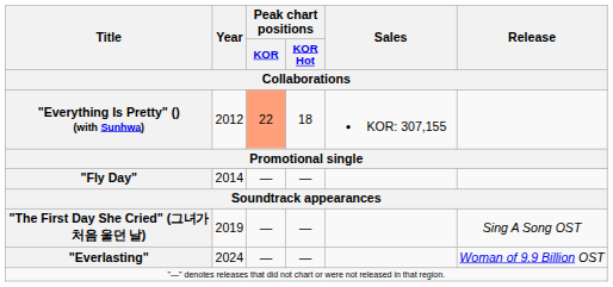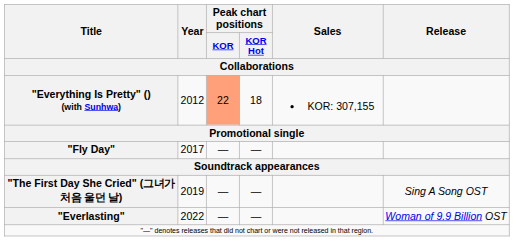 <table class="wikitable plainrowheaders" style="text-align:center;" border="1">
 <tr>
 <th scope="col" rowspan="2" style="width:16em;">Title</th>
 <th scope="col" rowspan="2">Year</th>
 <th scope="col" colspan="2">Peak chart positions</th>
 <th scope="col" rowspan="2" style="width:10em;">Sales</th>
 <th scope="col" rowspan="2">Release</th>
 </tr>
 <tr>
 <th scope="col" style="width:3em;font-size:90%;"><a href='#'>KOR</a><br></th>
 <th scope="col" style="width:3em;font-size:90%;"><a href='#'>KOR Hot</a><br></th>
 </tr>
 <tr>
 <th colspan="6">Collaborations</th>
 </tr>
 <tr>
 <th scope="row">"Everything Is Pretty" ()<br><small>(with <a href='#'>Sunhwa</a>)</small></th>
 <td>2012</td>
 <td style="background: lightsalmon;">22</td>
 <td>18</td>
 <td><br><ul><li>KOR: 307,155</li></ul></td>
 <td></td>
 </tr>
 <tr>
 <th colspan="6">Promotional single</th>
 </tr>
 <tr>
 <th scope="row">"Fly Day"<br></th>
-<td>2014</td>
+<td>2017</td>
 <td>—</td>
 <td>—</td>
 <td></td>
 <td></td>
 </tr>
 <tr>
 <th colspan="6">Soundtrack appearances</th>
 </tr>
 <tr>
 <th scope="row">"The First Day She Cried" (그녀가 처음 울던 날)</th>
 <td>2019</td>
 <td>—</td>
 <td>—</td>
 <td></td>
 <td><em>Sing A Song OST</em></td>
 </tr>
 <tr>
 <th scope="row">"Everlasting"</th>
-<td>2024</td>
+<td>2022</td>
 <td>—</td>
 <td>—</td>
 <td></td>
 <td><em><a href='#'>Woman of 9.9 Billion</a> OST</em></td>
 </tr>
 <tr>
 <td colspan="6" style="text-align:center; font-size:8pt;">"—" denotes releases that did not chart or were not released in that region.</td>
 </tr>
 </table>
